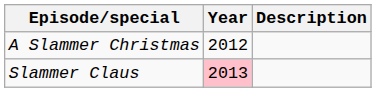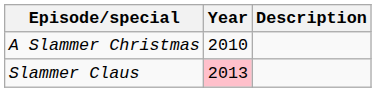 <table class="wikitable sortable">
 <tr>
 <th>Episode/special</th>
 <th>Year</th>
 <th>Description</th>
 </tr>
 <tr>
 <td><em>A Slammer Christmas</em></td>
-<td>2012</td>
+<td>2010</td>
 <td></td>
 </tr>
 <tr>
 <td><em>Slammer Claus</em></td>
 <td style="background: pink;">2013</td>
 <td></td>
 </tr>
 </table>
